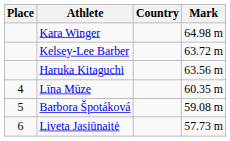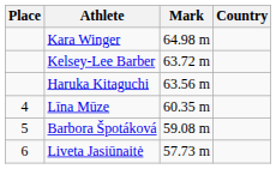 <table class="wikitable">
 <tr>
 <th>Place</th>
 <th>Athlete</th>
+<th>Mark</th>
 <th>Country</th>
-<th>Mark</th>
 </tr>
 <tr>
 <td align=center></td>
 <td><a href='#'>Kara Winger</a></td>
+<td>64.98 m</td>
 <td></td>
-<td>64.98 m</td>
 </tr>
 <tr>
 <td align=center></td>
 <td><a href='#'>Kelsey-Lee Barber</a></td>
+<td>63.72 m</td>
 <td></td>
-<td>63.72 m</td>
 </tr>
 <tr>
 <td align=center></td>
 <td><a href='#'>Haruka Kitaguchi</a></td>
+<td>63.56 m</td>
 <td></td>
-<td>63.56 m</td>
 </tr>
 <tr>
 <td align=center>4</td>
 <td><a href='#'>Līna Mūze</a></td>
+<td>60.35 m</td>
 <td></td>
-<td>60.35 m</td>
 </tr>
 <tr>
 <td align=center>5</td>
 <td><a href='#'>Barbora Špotáková</a></td>
+<td>59.08 m</td>
 <td></td>
-<td>59.08 m</td>
 </tr>
 <tr>
 <td align=center>6</td>
 <td><a href='#'>Liveta Jasiūnaitė</a></td>
+<td>57.73 m</td>
 <td></td>
-<td>57.73 m</td>
 </tr>
 </table>
